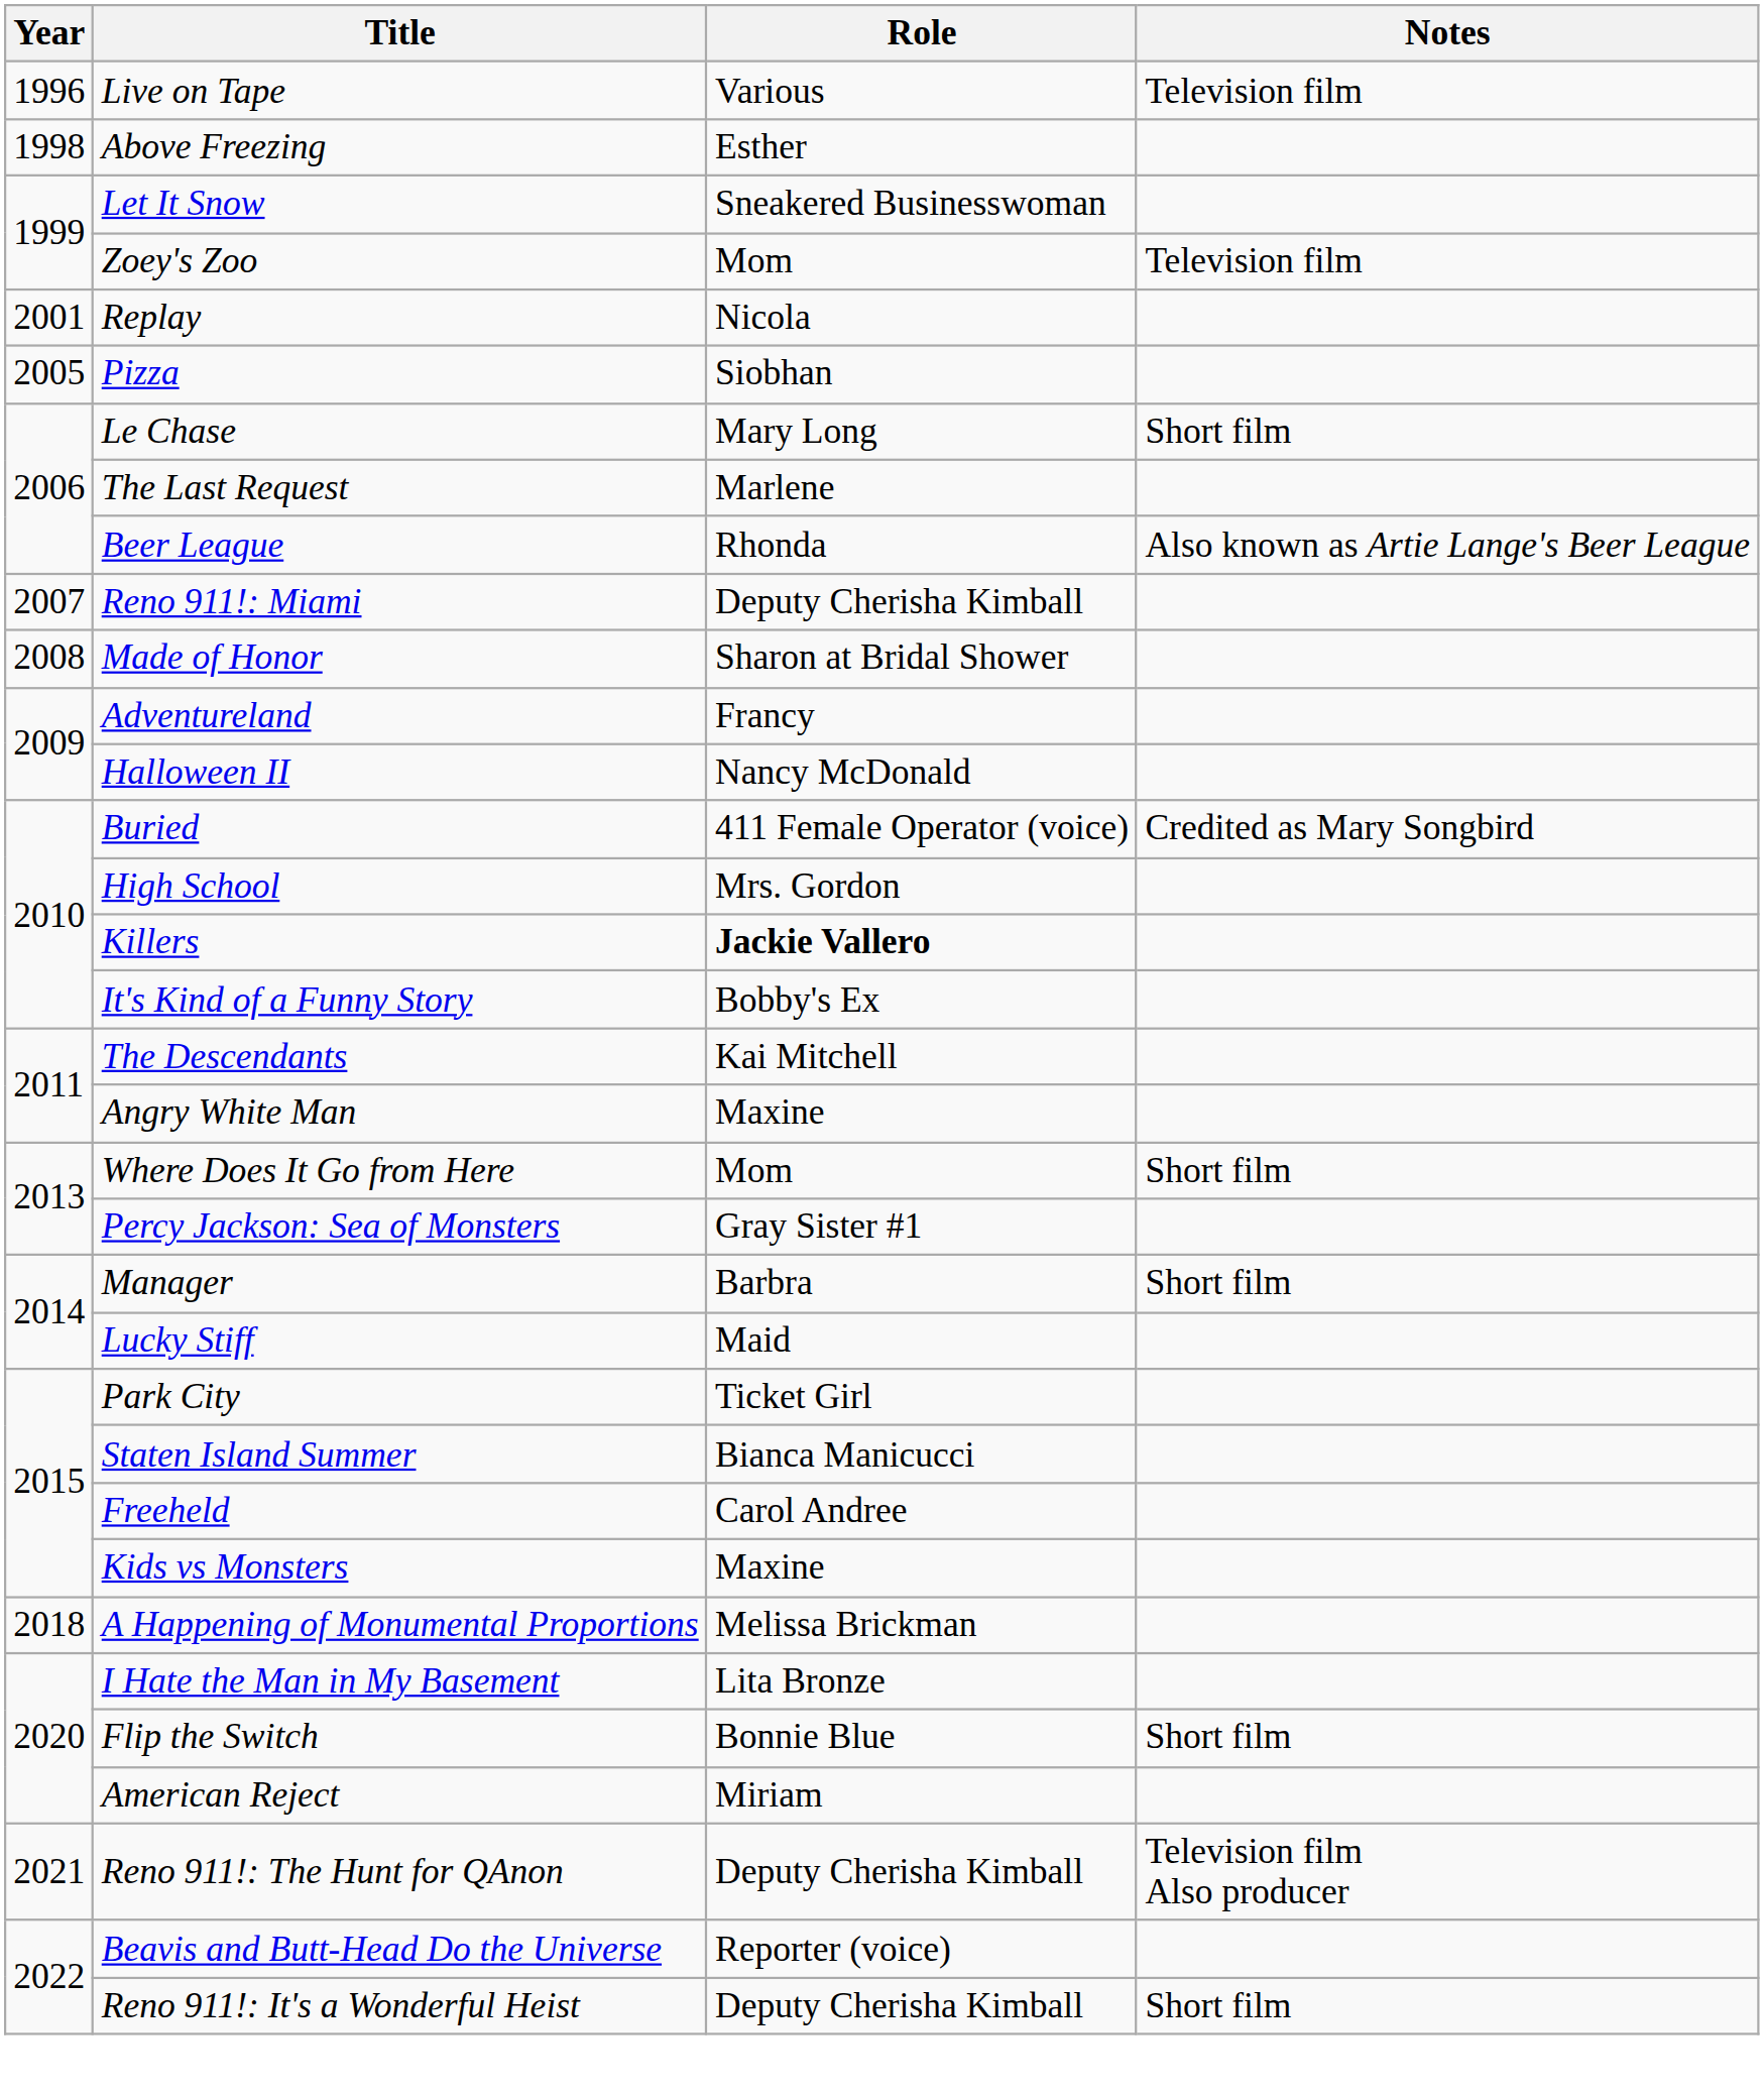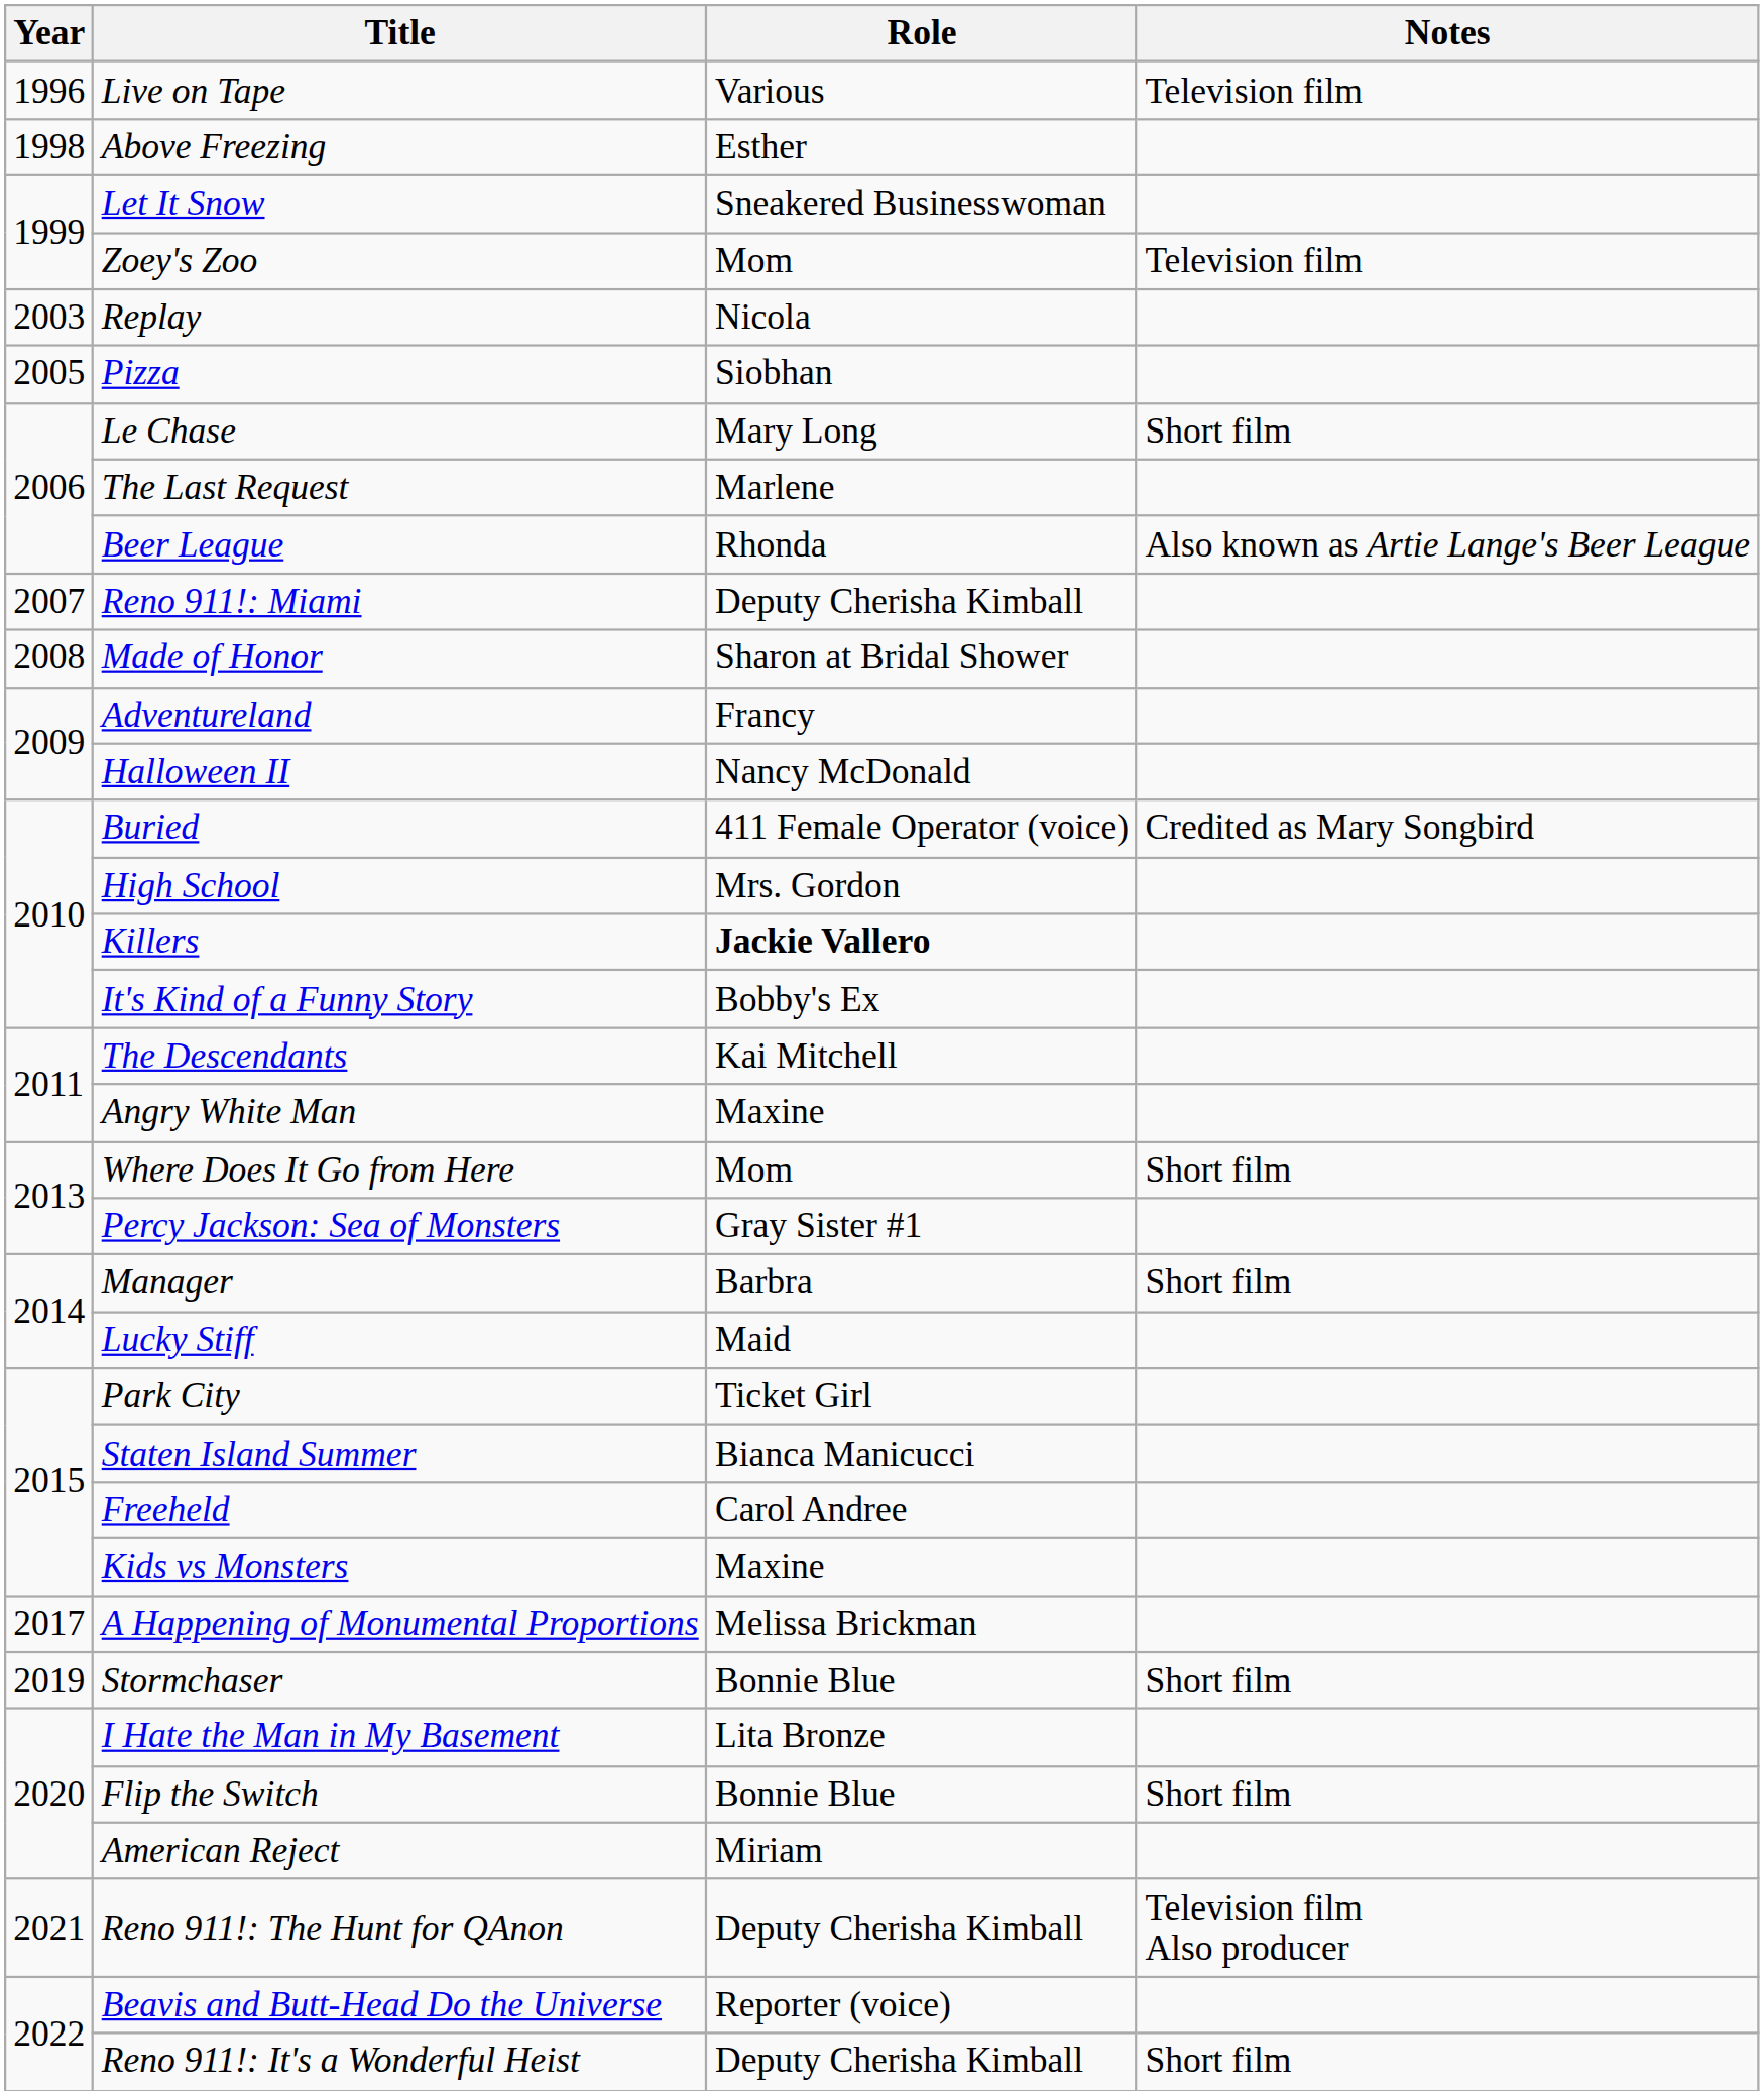 <table class="wikitable sortable">
 <tr>
 <th>Year</th>
 <th>Title</th>
 <th>Role</th>
 <th>Notes</th>
 </tr>
 <tr>
 <td>1996</td>
 <td><em>Live on Tape</em></td>
 <td>Various</td>
 <td>Television film</td>
 </tr>
 <tr>
 <td>1998</td>
 <td><em>Above Freezing</em></td>
 <td>Esther</td>
 <td></td>
 </tr>
 <tr>
 <td rowspan="2">1999</td>
 <td><em><a href='#'>Let It Snow</a></em></td>
 <td>Sneakered Businesswoman</td>
 <td></td>
 </tr>
 <tr>
 <td><em>Zoey's Zoo</em></td>
 <td>Mom</td>
 <td>Television film</td>
 </tr>
 <tr>
-<td>2001</td>
+<td>2003</td>
 <td><em>Replay</em></td>
 <td>Nicola</td>
 <td></td>
 </tr>
 <tr>
 <td>2005</td>
 <td><em><a href='#'>Pizza</a></em></td>
 <td>Siobhan</td>
 <td></td>
 </tr>
 <tr>
 <td rowspan="3">2006</td>
 <td><em>Le Chase</em></td>
 <td>Mary Long</td>
 <td>Short film</td>
 </tr>
 <tr>
 <td><em>The Last Request</em></td>
 <td>Marlene</td>
 <td></td>
 </tr>
 <tr>
 <td><em><a href='#'>Beer League</a></em></td>
 <td>Rhonda</td>
 <td>Also known as <em>Artie Lange's Beer League</em></td>
 </tr>
 <tr>
 <td>2007</td>
 <td><em><a href='#'>Reno 911!: Miami</a></em></td>
 <td>Deputy Cherisha Kimball</td>
 <td></td>
 </tr>
 <tr>
 <td>2008</td>
 <td><em><a href='#'>Made of Honor</a></em></td>
 <td>Sharon at Bridal Shower</td>
 <td></td>
 </tr>
 <tr>
 <td rowspan="2">2009</td>
 <td><em><a href='#'>Adventureland</a></em></td>
 <td>Francy</td>
 <td></td>
 </tr>
 <tr>
 <td><em><a href='#'>Halloween II</a></em></td>
 <td>Nancy McDonald</td>
 <td></td>
 </tr>
 <tr>
 <td rowspan="4">2010</td>
 <td><em><a href='#'>Buried</a></em></td>
 <td>411 Female Operator (voice)</td>
 <td>Credited as Mary Songbird</td>
 </tr>
 <tr>
 <td><em><a href='#'>High School</a></em></td>
 <td>Mrs. Gordon</td>
 <td></td>
 </tr>
 <tr>
 <td><em><a href='#'>Killers</a></em></td>
 <td><strong>Jackie Vallero</strong></td>
 <td></td>
 </tr>
 <tr>
 <td><em><a href='#'>It's Kind of a Funny Story</a></em></td>
 <td>Bobby's Ex</td>
 <td></td>
 </tr>
 <tr>
 <td rowspan="2">2011</td>
 <td><em><a href='#'>The Descendants</a></em></td>
 <td>Kai Mitchell</td>
 <td></td>
 </tr>
 <tr>
 <td><em>Angry White Man</em></td>
 <td>Maxine</td>
 <td></td>
 </tr>
 <tr>
 <td rowspan="2">2013</td>
 <td><em>Where Does It Go from Here</em></td>
 <td>Mom</td>
 <td>Short film</td>
 </tr>
 <tr>
 <td><em><a href='#'>Percy Jackson: Sea of Monsters</a></em></td>
 <td>Gray Sister #1</td>
 <td></td>
 </tr>
 <tr>
 <td rowspan="2">2014</td>
 <td><em>Manager</em></td>
 <td>Barbra</td>
 <td>Short film</td>
 </tr>
 <tr>
 <td><em><a href='#'>Lucky Stiff</a></em></td>
 <td>Maid</td>
 <td></td>
 </tr>
 <tr>
 <td rowspan="4">2015</td>
 <td><em>Park City</em></td>
 <td>Ticket Girl</td>
 <td></td>
 </tr>
 <tr>
 <td><em><a href='#'>Staten Island Summer</a></em></td>
 <td>Bianca Manicucci</td>
 <td></td>
 </tr>
 <tr>
 <td><em><a href='#'>Freeheld</a></em></td>
 <td>Carol Andree</td>
 <td></td>
 </tr>
 <tr>
 <td><em><a href='#'>Kids vs Monsters</a></em></td>
 <td>Maxine</td>
 <td></td>
 </tr>
 <tr>
-<td>2018</td>
+<td>2017</td>
 <td><em><a href='#'>A Happening of Monumental Proportions</a></em></td>
 <td>Melissa Brickman</td>
 <td></td>
+</tr>
+<tr>
+<td>2019</td>
+<td><em>Stormchaser</em></td>
+<td>Bonnie Blue</td>
+<td>Short film</td>
 </tr>
 <tr>
 <td rowspan="3">2020</td>
 <td><em><a href='#'>I Hate the Man in My Basement</a></em></td>
 <td>Lita Bronze</td>
 <td></td>
 </tr>
 <tr>
 <td><em>Flip the Switch</em></td>
 <td>Bonnie Blue</td>
 <td>Short film</td>
 </tr>
 <tr>
 <td><em>American Reject</em></td>
 <td>Miriam</td>
 <td></td>
 </tr>
 <tr>
 <td>2021</td>
 <td><em>Reno 911!: The Hunt for QAnon</em></td>
 <td>Deputy Cherisha Kimball</td>
 <td>Television film<br>Also producer</td>
 </tr>
 <tr>
 <td rowspan="2">2022</td>
 <td><em><a href='#'>Beavis and Butt-Head Do the Universe</a></em></td>
 <td>Reporter (voice)</td>
 <td></td>
 </tr>
 <tr>
 <td><em>Reno 911!: It's a Wonderful Heist</em></td>
 <td>Deputy Cherisha Kimball</td>
 <td>Short film</td>
 </tr>
 </table>
